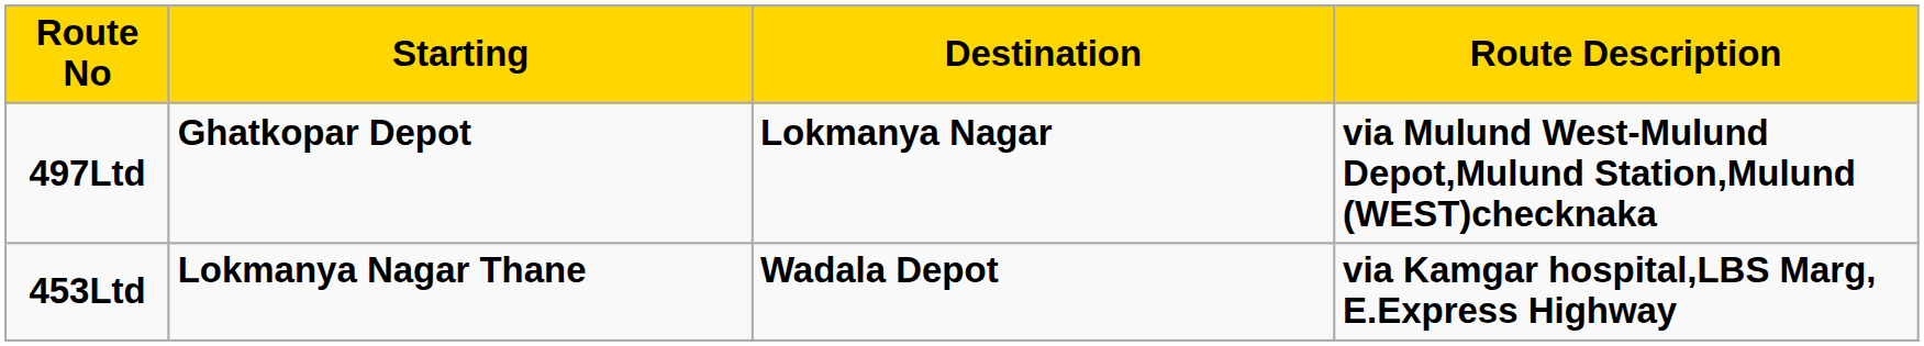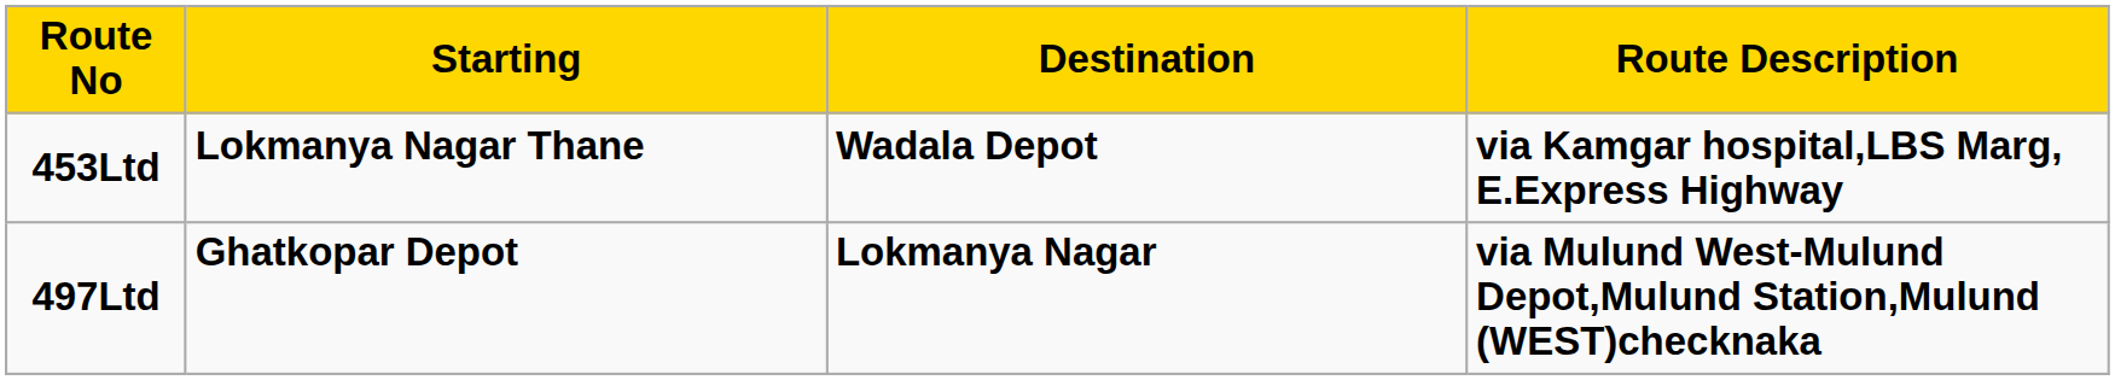 <table class="wikitable" style="border:1px solid black;">
 <tr>
 <th style="background-color:#FFD700" width="65">Route No</th>
 <th style="background-color:#FFD700" width="250">Starting</th>
 <th style="background-color:#FFD700" width="250">Destination</th>
 <th style="background-color:#FFD700" width="250">Route Description</th>
 </tr>
 <tr>
+<td valign="centre" align="center"><strong>453Ltd</strong></td>
+<td valign="top"><strong>Lokmanya Nagar Thane </strong></td>
+<td valign="top"><strong>Wadala Depot </strong></td>
+<td valign="top"><strong>via Kamgar hospital,LBS Marg, E.Express Highway</strong></td>
+</tr>
+<tr>
 <td valign="centre" align="center"><strong>497Ltd</strong></td>
 <td valign="top"><strong>Ghatkopar Depot</strong></td>
 <td valign="top"><strong>Lokmanya Nagar </strong></td>
 <td valign="top"><strong>via Mulund West-Mulund Depot,Mulund Station,Mulund (WEST)checknaka</strong></td>
 </tr>
-<tr>
-<td valign="centre" align="center"><strong>453Ltd</strong></td>
-<td valign="top"><strong>Lokmanya Nagar Thane </strong></td>
-<td valign="top"><strong>Wadala Depot </strong></td>
-<td valign="top"><strong>via Kamgar hospital,LBS Marg, E.Express Highway</strong></td>
-</tr>
 </table>
